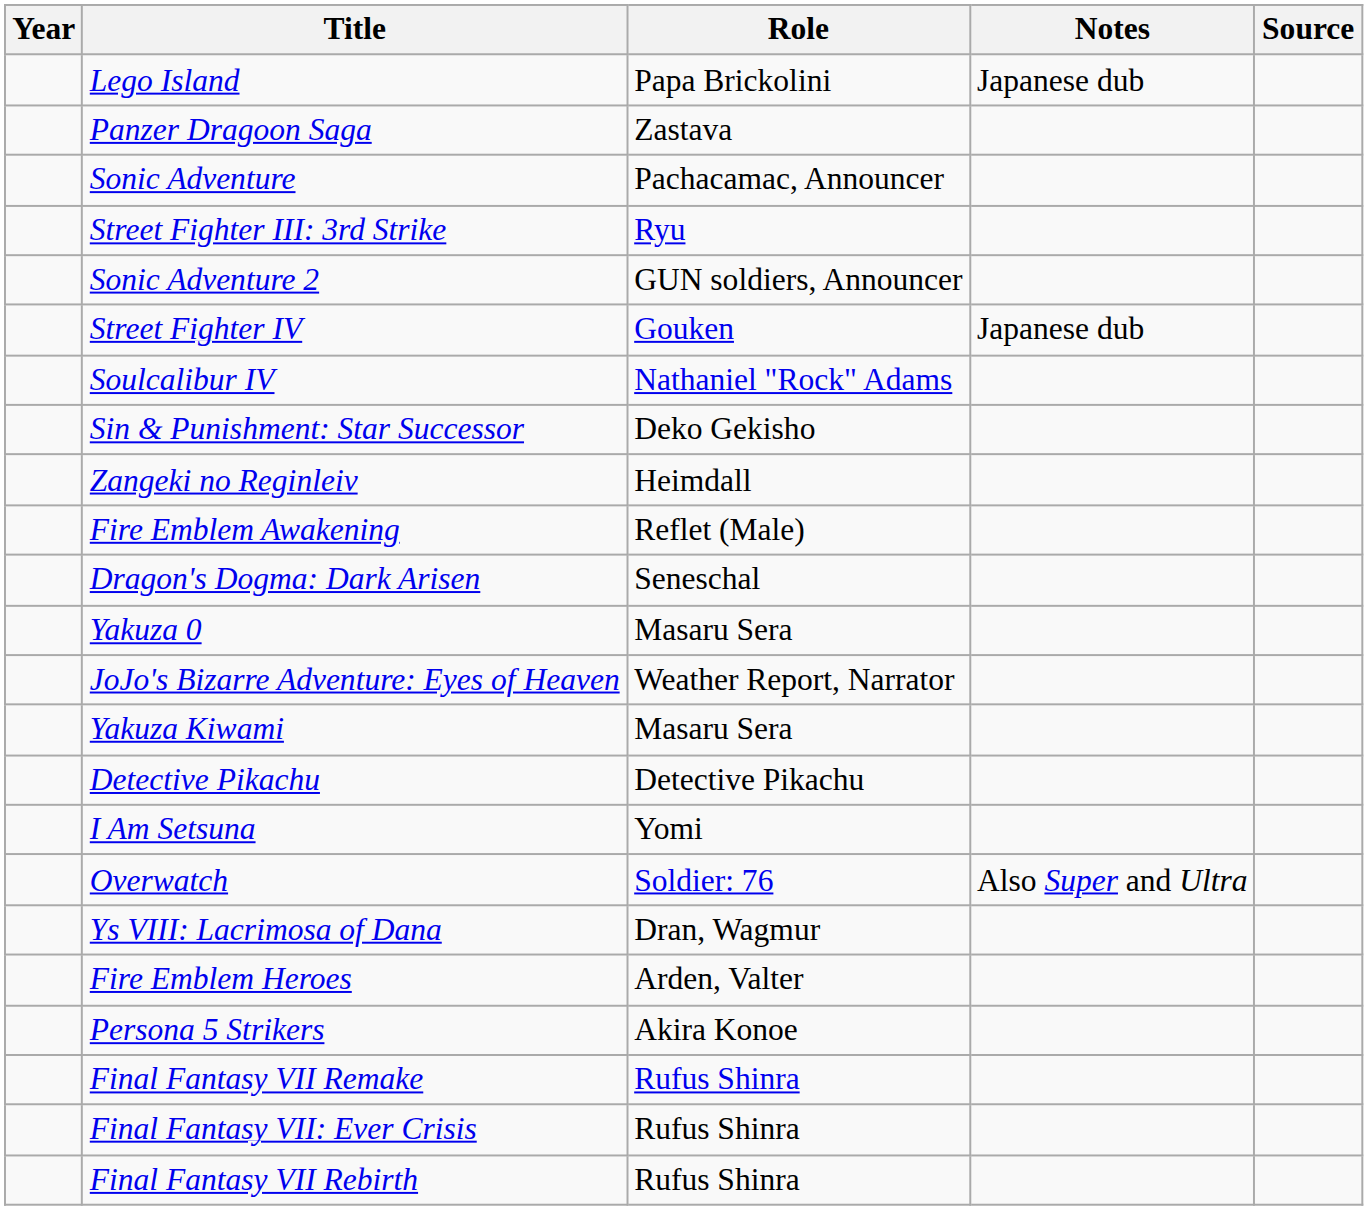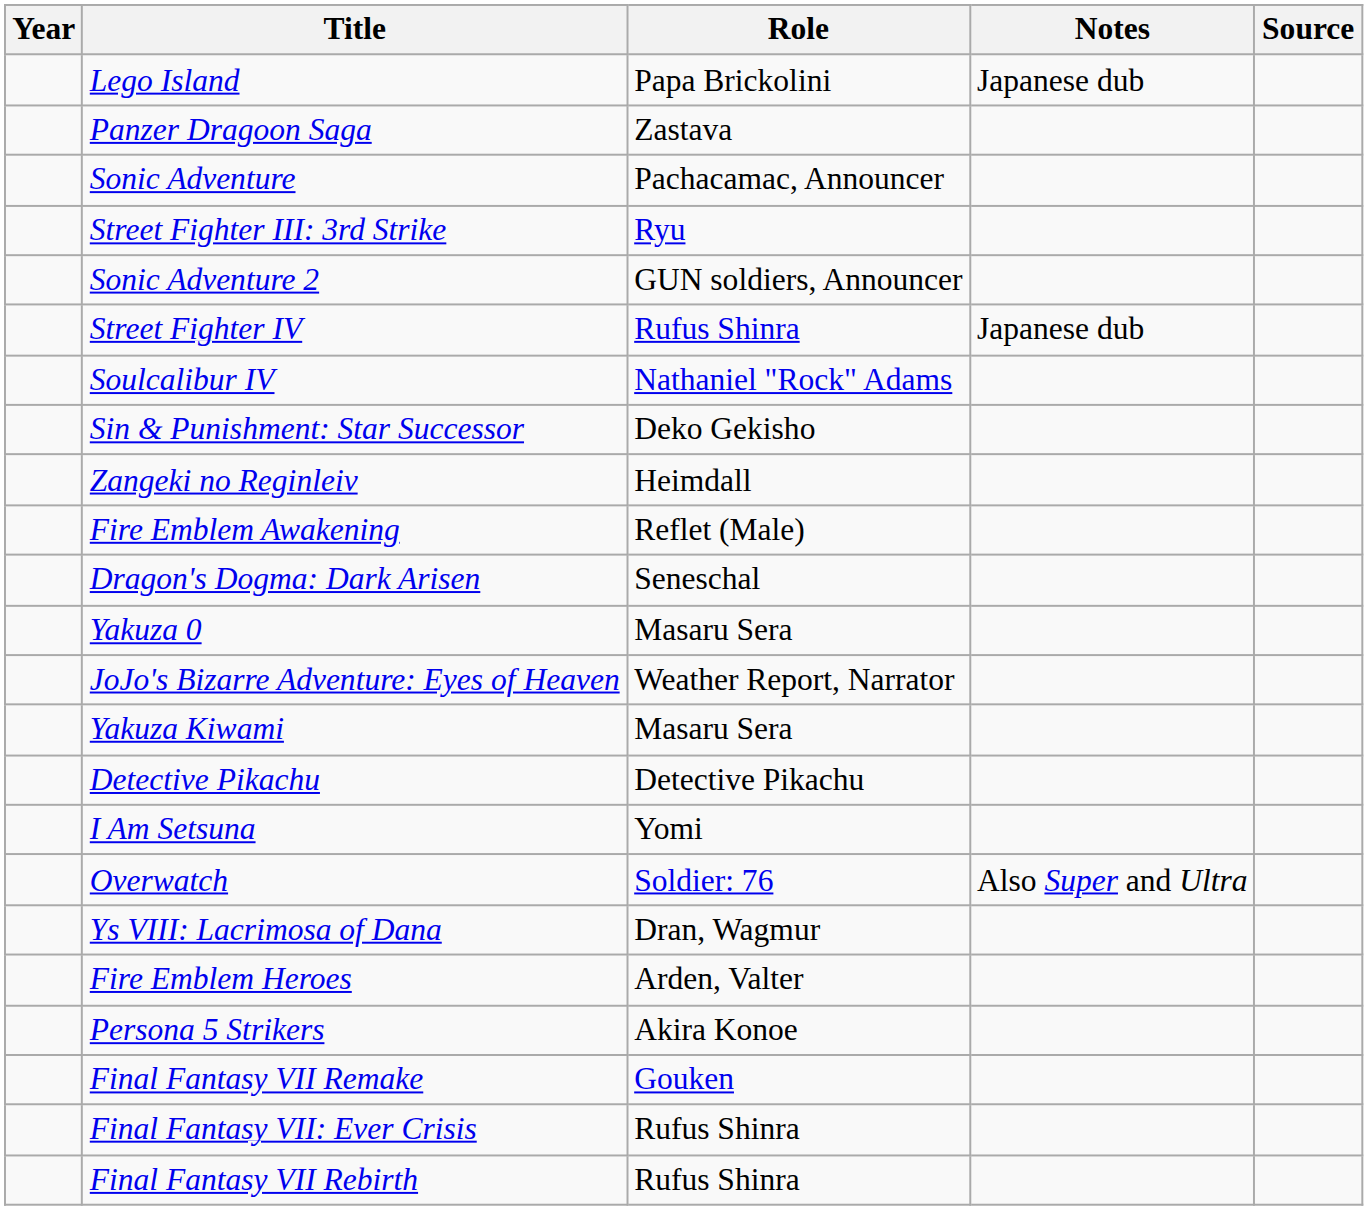 <table class="wikitable sortable">
 <tr>
 <th>Year</th>
 <th>Title</th>
 <th>Role</th>
 <th>Notes</th>
 <th>Source</th>
 </tr>
 <tr>
 <td></td>
 <td><em><a href='#'>Lego Island</a></em></td>
 <td>Papa Brickolini</td>
 <td>Japanese dub</td>
 <td></td>
 </tr>
 <tr>
 <td></td>
 <td><em><a href='#'>Panzer Dragoon Saga</a></em></td>
 <td>Zastava</td>
 <td></td>
 <td></td>
 </tr>
 <tr>
 <td></td>
 <td><em><a href='#'>Sonic Adventure</a></em></td>
 <td>Pachacamac, Announcer</td>
 <td></td>
 <td></td>
 </tr>
 <tr>
 <td></td>
 <td><em><a href='#'>Street Fighter III: 3rd Strike</a></em></td>
 <td><a href='#'>Ryu</a></td>
 <td></td>
 <td></td>
 </tr>
 <tr>
 <td></td>
 <td><em><a href='#'>Sonic Adventure 2</a></em></td>
 <td>GUN soldiers, Announcer</td>
 <td></td>
 <td></td>
 </tr>
 <tr>
 <td></td>
 <td><em><a href='#'>Street Fighter IV</a></em></td>
-<td><a href='#'>Gouken</a></td>
+<td><a href='#'>Rufus Shinra</a></td>
 <td>Japanese dub</td>
 <td></td>
 </tr>
 <tr>
 <td></td>
 <td><em><a href='#'>Soulcalibur IV</a></em></td>
 <td><a href='#'>Nathaniel "Rock" Adams</a></td>
 <td></td>
 <td></td>
 </tr>
 <tr>
 <td></td>
 <td><em><a href='#'>Sin & Punishment: Star Successor</a></em></td>
 <td>Deko Gekisho</td>
 <td></td>
 <td></td>
 </tr>
 <tr>
 <td></td>
 <td><em><a href='#'>Zangeki no Reginleiv</a></em></td>
 <td>Heimdall</td>
 <td></td>
 <td></td>
 </tr>
 <tr>
 <td></td>
 <td><em><a href='#'>Fire Emblem Awakening</a></em></td>
 <td>Reflet (Male)</td>
 <td></td>
 <td></td>
 </tr>
 <tr>
 <td></td>
 <td><em><a href='#'>Dragon's Dogma: Dark Arisen</a></em></td>
 <td>Seneschal</td>
 <td></td>
 <td></td>
 </tr>
 <tr>
 <td></td>
 <td><em><a href='#'>Yakuza 0</a></em></td>
 <td>Masaru Sera</td>
 <td></td>
 <td></td>
 </tr>
 <tr>
 <td></td>
 <td><em><a href='#'>JoJo's Bizarre Adventure: Eyes of Heaven</a></em></td>
 <td>Weather Report, Narrator</td>
 <td></td>
 <td></td>
 </tr>
 <tr>
 <td></td>
 <td><em><a href='#'>Yakuza Kiwami</a></em></td>
 <td>Masaru Sera</td>
 <td></td>
 <td></td>
 </tr>
 <tr>
 <td></td>
 <td><em><a href='#'>Detective Pikachu</a></em></td>
 <td>Detective Pikachu</td>
 <td></td>
 <td></td>
 </tr>
 <tr>
 <td></td>
 <td><em><a href='#'>I Am Setsuna</a></em></td>
 <td>Yomi</td>
 <td></td>
 <td></td>
 </tr>
 <tr>
 <td></td>
 <td><em><a href='#'>Overwatch</a></em></td>
 <td><a href='#'>Soldier: 76</a></td>
 <td>Also <em><a href='#'>Super</a></em> and <em>Ultra</em></td>
 <td></td>
 </tr>
 <tr>
 <td></td>
 <td><em><a href='#'>Ys VIII: Lacrimosa of Dana</a></em></td>
 <td>Dran, Wagmur</td>
 <td></td>
 <td></td>
 </tr>
 <tr>
 <td></td>
 <td><em><a href='#'>Fire Emblem Heroes</a></em></td>
 <td>Arden, Valter</td>
 <td></td>
 <td></td>
 </tr>
 <tr>
 <td></td>
 <td><em><a href='#'>Persona 5 Strikers</a></em></td>
 <td>Akira Konoe</td>
 <td></td>
 <td></td>
 </tr>
 <tr>
 <td></td>
 <td><em><a href='#'>Final Fantasy VII Remake</a></em></td>
-<td><a href='#'>Rufus Shinra</a></td>
+<td><a href='#'>Gouken</a></td>
 <td></td>
 <td></td>
 </tr>
 <tr>
 <td></td>
 <td><em><a href='#'>Final Fantasy VII: Ever Crisis</a></em></td>
 <td>Rufus Shinra</td>
 <td></td>
 <td></td>
 </tr>
 <tr>
 <td></td>
 <td><em><a href='#'>Final Fantasy VII Rebirth</a></em></td>
 <td>Rufus Shinra</td>
 <td></td>
 <td></td>
 </tr>
 </table>
